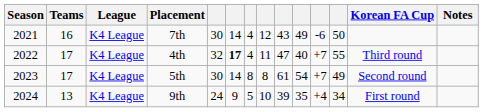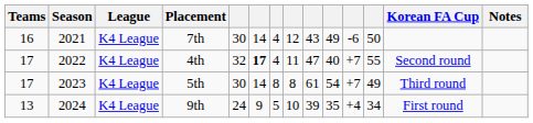 <table class="wikitable" style="text-align: center; font-size:90%;">
 <tr>
+<th>Teams</th>
 <th>Season</th>
-<th>Teams</th>
 <th>League</th>
 <th>Placement</th>
 <th></th>
 <th></th>
 <th></th>
 <th></th>
 <th></th>
 <th></th>
 <th></th>
 <th></th>
 <th><a href='#'>Korean FA Cup</a></th>
 <th> Notes </th>
 </tr>
 <tr>
+<td>16</td>
 <td>2021</td>
-<td>16</td>
 <td><a href='#'>K4 League</a></td>
 <td>7th</td>
 <td>30</td>
 <td>14</td>
 <td>4</td>
 <td>12</td>
 <td>43</td>
 <td>49</td>
 <td>-6</td>
 <td>50</td>
 <td> </td>
 <td> </td>
 </tr>
 <tr>
+<td>17</td>
 <td>2022</td>
-<td>17</td>
 <td><a href='#'>K4 League</a></td>
 <td>4th</td>
 <td>32</td>
 <td><strong>17</strong></td>
 <td>4</td>
 <td>11</td>
 <td>47</td>
 <td>40</td>
 <td>+7</td>
 <td>55</td>
-<td><a href='#'>Third round</a></td>
+<td><a href='#'>Second round</a></td>
 <td> </td>
 </tr>
 <tr>
+<td>17</td>
 <td>2023</td>
-<td>17</td>
 <td><a href='#'>K4 League</a></td>
 <td>5th</td>
 <td>30</td>
 <td>14</td>
 <td>8</td>
 <td>8</td>
 <td>61</td>
 <td>54</td>
 <td>+7</td>
 <td>49</td>
-<td><a href='#'>Second round</a></td>
+<td><a href='#'>Third round</a></td>
 <td> </td>
 </tr>
 <tr>
+<td>13</td>
 <td>2024</td>
-<td>13</td>
 <td><a href='#'>K4 League</a></td>
 <td>9th</td>
 <td>24</td>
 <td>9</td>
 <td>5</td>
 <td>10</td>
 <td>39</td>
 <td>35</td>
 <td>+4</td>
 <td>34</td>
 <td><a href='#'>First round</a></td>
 <td> </td>
 </tr>
 </table>
